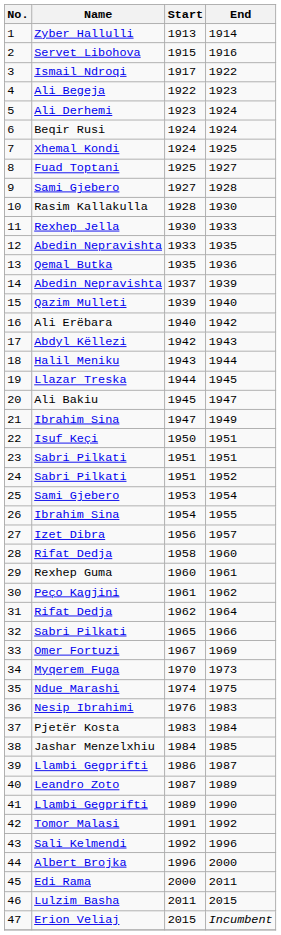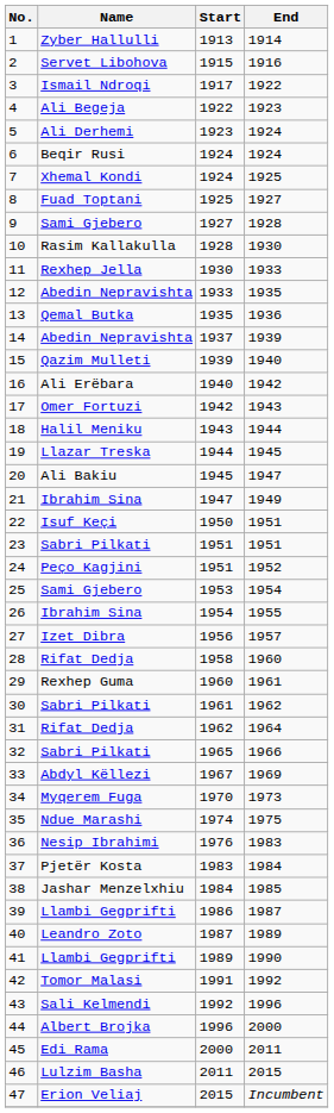 <table class="wikitable sortable">
 <tr>
 <th>No.</th>
 <th>Name</th>
 <th>Start</th>
 <th>End</th>
 </tr>
 <tr>
 <td>1</td>
 <td><a href='#'>Zyber Hallulli</a></td>
 <td>1913</td>
 <td>1914</td>
 </tr>
 <tr>
 <td>2</td>
 <td><a href='#'>Servet Libohova</a></td>
 <td>1915</td>
 <td>1916</td>
 </tr>
 <tr>
 <td>3</td>
 <td><a href='#'>Ismail Ndroqi</a></td>
 <td>1917</td>
 <td>1922</td>
 </tr>
 <tr>
 <td>4</td>
 <td><a href='#'>Ali Begeja</a></td>
 <td>1922</td>
 <td>1923</td>
 </tr>
 <tr>
 <td>5</td>
 <td><a href='#'>Ali Derhemi</a></td>
 <td>1923</td>
 <td>1924</td>
 </tr>
 <tr>
 <td>6</td>
 <td>Beqir Rusi</td>
 <td>1924</td>
 <td>1924</td>
 </tr>
 <tr>
 <td>7</td>
 <td><a href='#'>Xhemal Kondi</a></td>
 <td>1924</td>
 <td>1925</td>
 </tr>
 <tr>
 <td>8</td>
 <td><a href='#'>Fuad Toptani</a></td>
 <td>1925</td>
 <td>1927</td>
 </tr>
 <tr>
 <td>9</td>
 <td><a href='#'>Sami Gjebero</a></td>
 <td>1927</td>
 <td>1928</td>
 </tr>
 <tr>
 <td>10</td>
 <td>Rasim Kallakulla</td>
 <td>1928</td>
 <td>1930</td>
 </tr>
 <tr>
 <td>11</td>
 <td><a href='#'>Rexhep Jella</a></td>
 <td>1930</td>
 <td>1933</td>
 </tr>
 <tr>
 <td>12</td>
 <td><a href='#'>Abedin Nepravishta</a></td>
 <td>1933</td>
 <td>1935</td>
 </tr>
 <tr>
 <td>13</td>
 <td><a href='#'>Qemal Butka</a></td>
 <td>1935</td>
 <td>1936</td>
 </tr>
 <tr>
 <td>14</td>
 <td><a href='#'>Abedin Nepravishta</a></td>
 <td>1937</td>
 <td>1939</td>
 </tr>
 <tr>
 <td>15</td>
 <td><a href='#'>Qazim Mulleti</a></td>
 <td>1939</td>
 <td>1940</td>
 </tr>
 <tr>
 <td>16</td>
 <td>Ali Erëbara</td>
 <td>1940</td>
 <td>1942</td>
 </tr>
 <tr>
 <td>17</td>
-<td><a href='#'>Abdyl Këllezi</a></td>
+<td><a href='#'>Omer Fortuzi</a></td>
 <td>1942</td>
 <td>1943</td>
 </tr>
 <tr>
 <td>18</td>
 <td><a href='#'>Halil Meniku</a></td>
 <td>1943</td>
 <td>1944</td>
 </tr>
 <tr>
 <td>19</td>
 <td><a href='#'>Llazar Treska</a></td>
 <td>1944</td>
 <td>1945</td>
 </tr>
 <tr>
 <td>20</td>
 <td>Ali Bakiu</td>
 <td>1945</td>
 <td>1947</td>
 </tr>
 <tr>
 <td>21</td>
 <td><a href='#'>Ibrahim Sina</a></td>
 <td>1947</td>
 <td>1949</td>
 </tr>
 <tr>
 <td>22</td>
 <td><a href='#'>Isuf Keçi</a></td>
 <td>1950</td>
 <td>1951</td>
 </tr>
 <tr>
 <td>23</td>
 <td><a href='#'>Sabri Pilkati</a></td>
 <td>1951</td>
 <td>1951</td>
 </tr>
 <tr>
 <td>24</td>
-<td><a href='#'>Sabri Pilkati</a></td>
+<td><a href='#'>Peço Kagjini</a></td>
 <td>1951</td>
 <td>1952</td>
 </tr>
 <tr>
 <td>25</td>
 <td><a href='#'>Sami Gjebero</a></td>
 <td>1953</td>
 <td>1954</td>
 </tr>
 <tr>
 <td>26</td>
 <td><a href='#'>Ibrahim Sina</a></td>
 <td>1954</td>
 <td>1955</td>
 </tr>
 <tr>
 <td>27</td>
 <td><a href='#'>Izet Dibra</a></td>
 <td>1956</td>
 <td>1957</td>
 </tr>
 <tr>
 <td>28</td>
 <td><a href='#'>Rifat Dedja</a></td>
 <td>1958</td>
 <td>1960</td>
 </tr>
 <tr>
 <td>29</td>
 <td>Rexhep Guma</td>
 <td>1960</td>
 <td>1961</td>
 </tr>
 <tr>
 <td>30</td>
-<td><a href='#'>Peço Kagjini</a></td>
+<td><a href='#'>Sabri Pilkati</a></td>
 <td>1961</td>
 <td>1962</td>
 </tr>
 <tr>
 <td>31</td>
 <td><a href='#'>Rifat Dedja</a></td>
 <td>1962</td>
 <td>1964</td>
 </tr>
 <tr>
 <td>32</td>
 <td><a href='#'>Sabri Pilkati</a></td>
 <td>1965</td>
 <td>1966</td>
 </tr>
 <tr>
 <td>33</td>
-<td><a href='#'>Omer Fortuzi</a></td>
+<td><a href='#'>Abdyl Këllezi</a></td>
 <td>1967</td>
 <td>1969</td>
 </tr>
 <tr>
 <td>34</td>
 <td><a href='#'>Myqerem Fuga</a></td>
 <td>1970</td>
 <td>1973</td>
 </tr>
 <tr>
 <td>35</td>
 <td><a href='#'>Ndue Marashi</a></td>
 <td>1974</td>
 <td>1975</td>
 </tr>
 <tr>
 <td>36</td>
 <td><a href='#'>Nesip Ibrahimi</a></td>
 <td>1976</td>
 <td>1983</td>
 </tr>
 <tr>
 <td>37</td>
 <td>Pjetër Kosta</td>
 <td>1983</td>
 <td>1984</td>
 </tr>
 <tr>
 <td>38</td>
 <td>Jashar Menzelxhiu</td>
 <td>1984</td>
 <td>1985</td>
 </tr>
 <tr>
 <td>39</td>
 <td><a href='#'>Llambi Gegprifti</a></td>
 <td>1986</td>
 <td>1987</td>
 </tr>
 <tr>
 <td>40</td>
 <td><a href='#'>Leandro Zoto</a></td>
 <td>1987</td>
 <td>1989</td>
 </tr>
 <tr>
 <td>41</td>
 <td><a href='#'>Llambi Gegprifti</a></td>
 <td>1989</td>
 <td>1990</td>
 </tr>
 <tr>
 <td>42</td>
 <td><a href='#'>Tomor Malasi</a></td>
 <td>1991</td>
 <td>1992</td>
 </tr>
 <tr>
 <td>43</td>
 <td><a href='#'>Sali Kelmendi</a></td>
 <td>1992</td>
 <td>1996</td>
 </tr>
 <tr>
 <td>44</td>
 <td><a href='#'>Albert Brojka</a></td>
 <td>1996</td>
 <td>2000</td>
 </tr>
 <tr>
 <td>45</td>
 <td><a href='#'>Edi Rama</a></td>
 <td>2000</td>
 <td>2011</td>
 </tr>
 <tr>
 <td>46</td>
 <td><a href='#'>Lulzim Basha</a></td>
 <td>2011</td>
 <td>2015</td>
 </tr>
 <tr>
 <td>47</td>
 <td><a href='#'>Erion Veliaj</a></td>
 <td>2015</td>
 <td><em>Incumbent</em></td>
 </tr>
 <tr>
 </tr>
 </table>
